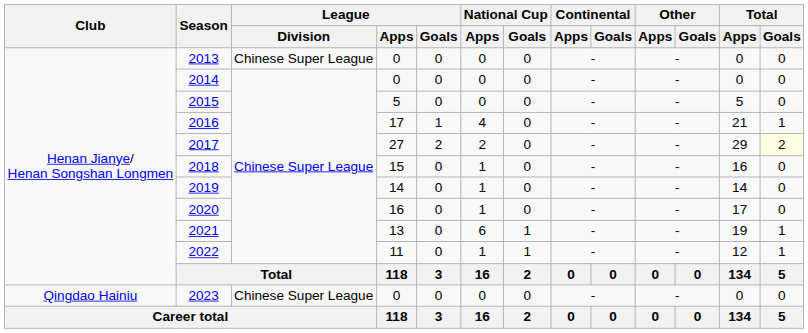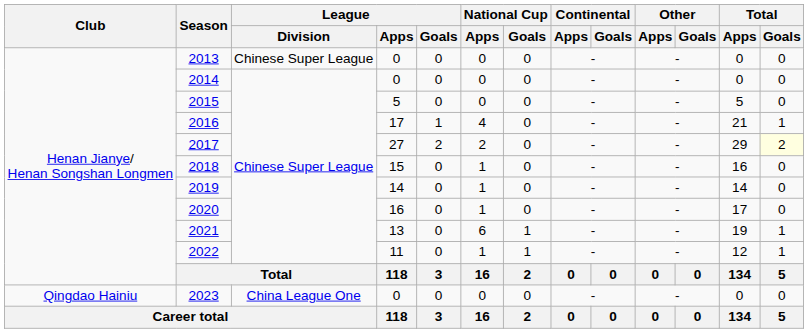 <table class="wikitable" style="text-align: center">
 <tr>
 <th rowspan="2">Club</th>
 <th rowspan="2">Season</th>
 <th colspan="3">League</th>
 <th colspan="2">National Cup</th>
 <th colspan="2">Continental</th>
 <th colspan="2">Other</th>
 <th colspan="2">Total</th>
 </tr>
 <tr>
 <th>Division</th>
 <th>Apps</th>
 <th>Goals</th>
 <th>Apps</th>
 <th>Goals</th>
 <th>Apps</th>
 <th>Goals</th>
 <th>Apps</th>
 <th>Goals</th>
 <th>Apps</th>
 <th>Goals</th>
 </tr>
 <tr>
 <td rowspan=11><a href='#'>Henan Jianye</a>/<br><a href='#'>Henan Songshan Longmen</a></td>
 <td><a href='#'>2013</a></td>
 <td>Chinese Super League</td>
 <td>0</td>
 <td>0</td>
 <td>0</td>
 <td>0</td>
 <td colspan="2">-</td>
 <td colspan="2">-</td>
 <td>0</td>
 <td>0</td>
 </tr>
 <tr>
 <td><a href='#'>2014</a></td>
 <td rowspan=9><a href='#'>Chinese Super League</a></td>
 <td>0</td>
 <td>0</td>
 <td>0</td>
 <td>0</td>
 <td colspan="2">-</td>
 <td colspan="2">-</td>
 <td>0</td>
 <td>0</td>
 </tr>
 <tr>
 <td><a href='#'>2015</a></td>
 <td>5</td>
 <td>0</td>
 <td>0</td>
 <td>0</td>
 <td colspan="2">-</td>
 <td colspan="2">-</td>
 <td>5</td>
 <td>0</td>
 </tr>
 <tr>
 <td><a href='#'>2016</a></td>
 <td>17</td>
 <td>1</td>
 <td>4</td>
 <td>0</td>
 <td colspan="2">-</td>
 <td colspan="2">-</td>
 <td>21</td>
 <td>1</td>
 </tr>
 <tr>
 <td><a href='#'>2017</a></td>
 <td>27</td>
 <td>2</td>
 <td>2</td>
 <td>0</td>
 <td colspan="2">-</td>
 <td colspan="2">-</td>
 <td>29</td>
 <td style="background: lightyellow;">2</td>
 </tr>
 <tr>
 <td><a href='#'>2018</a></td>
 <td>15</td>
 <td>0</td>
 <td>1</td>
 <td>0</td>
 <td colspan="2">-</td>
 <td colspan="2">-</td>
 <td>16</td>
 <td>0</td>
 </tr>
 <tr>
 <td><a href='#'>2019</a></td>
 <td>14</td>
 <td>0</td>
 <td>1</td>
 <td>0</td>
 <td colspan="2">-</td>
 <td colspan="2">-</td>
 <td>14</td>
 <td>0</td>
 </tr>
 <tr>
 <td><a href='#'>2020</a></td>
 <td>16</td>
 <td>0</td>
 <td>1</td>
 <td>0</td>
 <td colspan="2">-</td>
 <td colspan="2">-</td>
 <td>17</td>
 <td>0</td>
 </tr>
 <tr>
 <td><a href='#'>2021</a></td>
 <td>13</td>
 <td>0</td>
 <td>6</td>
 <td>1</td>
 <td colspan="2">-</td>
 <td colspan="2">-</td>
 <td>19</td>
 <td>1</td>
 </tr>
 <tr>
 <td><a href='#'>2022</a></td>
 <td>11</td>
 <td>0</td>
 <td>1</td>
 <td>1</td>
 <td colspan="2">-</td>
 <td colspan="2">-</td>
 <td>12</td>
 <td>1</td>
 </tr>
 <tr>
 <th colspan="2"><strong>Total</strong></th>
 <th>118</th>
 <th>3</th>
 <th>16</th>
 <th>2</th>
 <th>0</th>
 <th>0</th>
 <th>0</th>
 <th>0</th>
 <th>134</th>
 <th>5</th>
 </tr>
 <tr>
 <td><a href='#'>Qingdao Hainiu</a></td>
 <td><a href='#'>2023</a></td>
-<td>Chinese Super League</td>
+<td><a href='#'>China League One</a></td>
 <td>0</td>
 <td>0</td>
 <td>0</td>
 <td>0</td>
 <td colspan="2">-</td>
 <td colspan="2">-</td>
 <td>0</td>
 <td>0</td>
 </tr>
 <tr>
 <th colspan=3>Career total</th>
 <th>118</th>
 <th>3</th>
 <th>16</th>
 <th>2</th>
 <th>0</th>
 <th>0</th>
 <th>0</th>
 <th>0</th>
 <th>134</th>
 <th>5</th>
 </tr>
 </table>
